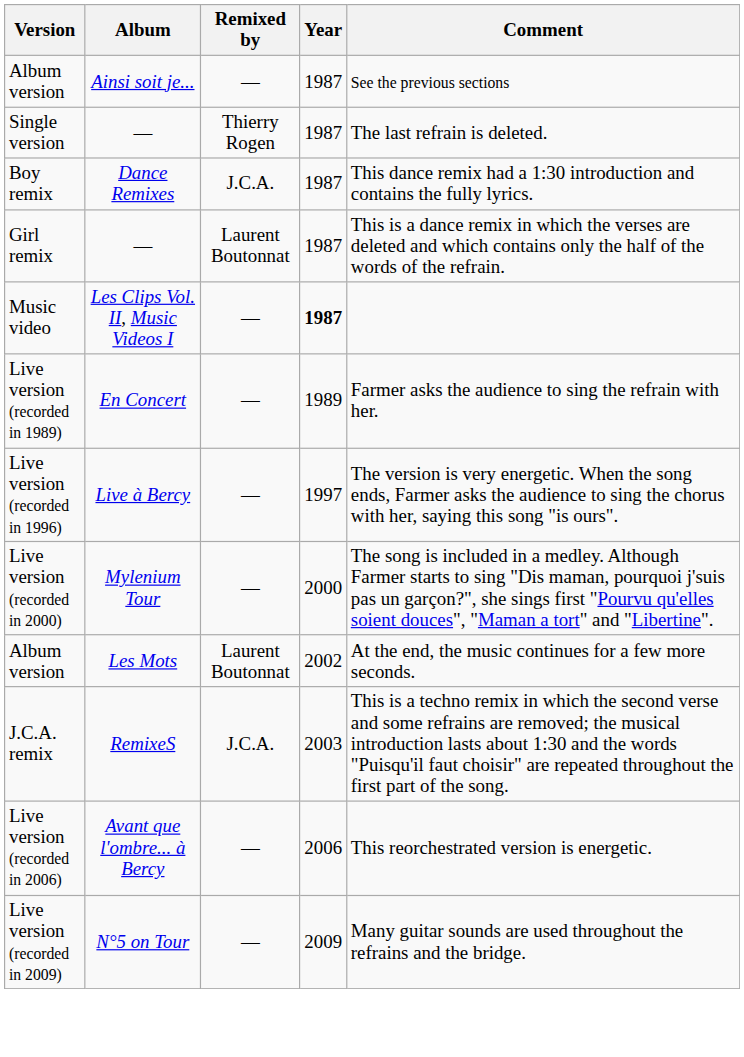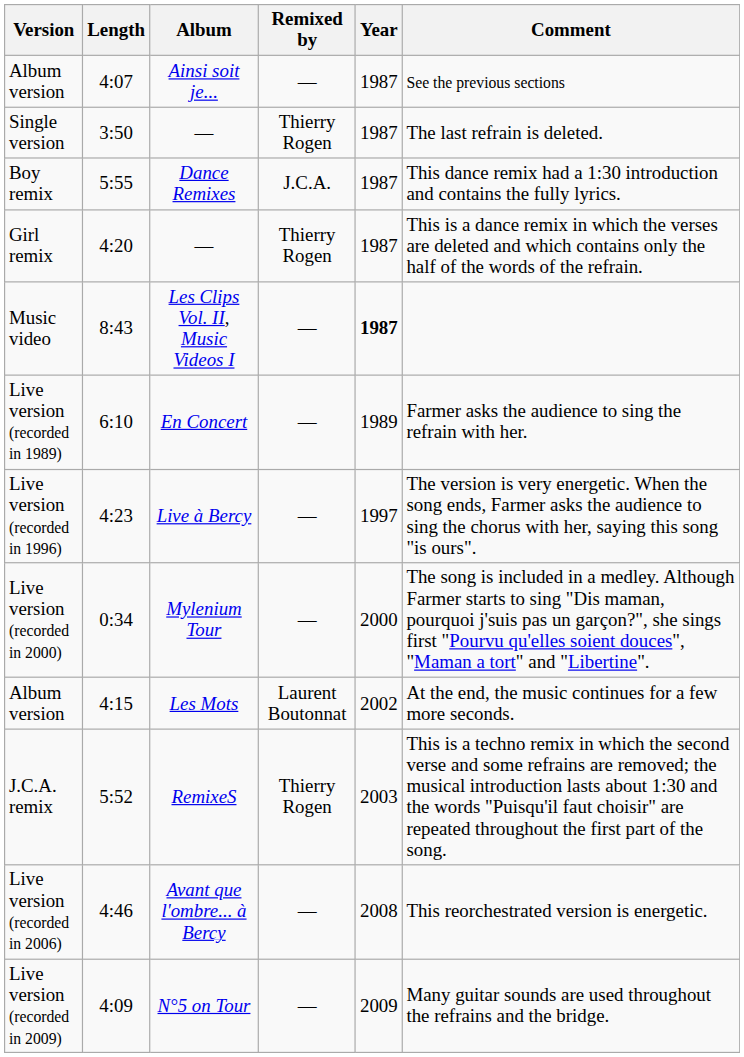 <table class="wikitable sortable" style="width:100%;">
 <tr>
 <th>Version</th>
+<th>Length</th>
 <th>Album</th>
 <th>Remixed by</th>
 <th>Year</th>
 <th>Comment</th>
 </tr>
 <tr>
 <td>Album version</td>
+<td style="text-align:center;">4:07</td>
 <td style="text-align:center;"><em><a href='#'>Ainsi soit je...</a></em></td>
 <td style="text-align:center;">—</td>
 <td style="text-align:center;">1987</td>
 <td><small>See the previous sections</small></td>
 </tr>
 <tr>
 <td>Single version</td>
+<td style="text-align:center;">3:50</td>
 <td style="text-align:center;">—</td>
 <td style="text-align:center;">Thierry Rogen</td>
 <td style="text-align:center;">1987</td>
 <td>The last refrain is deleted.</td>
 </tr>
 <tr>
 <td>Boy remix</td>
+<td style="text-align:center;">5:55</td>
 <td style="text-align:center;"><em><a href='#'>Dance Remixes</a></em></td>
 <td style="text-align:center;">J.C.A.</td>
 <td style="text-align:center;">1987</td>
 <td>This dance remix had a 1:30 introduction and contains the fully lyrics.</td>
 </tr>
 <tr>
 <td>Girl remix</td>
+<td style="text-align:center;">4:20</td>
 <td style="text-align:center;">—</td>
-<td style="text-align:center;">Laurent Boutonnat</td>
+<td style="text-align:center;">Thierry Rogen</td>
 <td style="text-align:center;">1987</td>
 <td>This is a dance remix in which the verses are deleted and which contains only the half of the words of the refrain.</td>
 </tr>
 <tr>
 <td>Music video</td>
+<td style="text-align:center;">8:43</td>
 <td style="text-align:center;"><em><a href='#'>Les Clips Vol. II</a></em>, <em><a href='#'>Music Videos I</a></em></td>
 <td style="text-align:center;">—</td>
 <td style="text-align:center;"><strong>1987</strong></td>
 <td></td>
 </tr>
 <tr>
 <td>Live version <br> <small>(recorded in 1989)</small></td>
+<td style="text-align:center;">6:10</td>
 <td style="text-align:center;"><em><a href='#'>En Concert</a></em></td>
 <td style="text-align:center;">—</td>
 <td style="text-align:center;">1989</td>
 <td>Farmer asks the audience to sing the refrain with her.</td>
 </tr>
 <tr>
 <td>Live version <br> <small>(recorded in 1996)</small></td>
+<td style="text-align:center;">4:23</td>
 <td style="text-align:center;"><em><a href='#'>Live à Bercy</a></em></td>
 <td style="text-align:center;">—</td>
 <td style="text-align:center;">1997</td>
 <td>The version is very energetic. When the song ends, Farmer asks the audience to sing the chorus with her, saying this song "is ours".</td>
 </tr>
 <tr>
 <td>Live version <br> <small>(recorded in 2000)</small></td>
+<td style="text-align:center;">0:34</td>
 <td style="text-align:center;"><em><a href='#'>Mylenium Tour</a></em></td>
 <td style="text-align:center;">—</td>
 <td style="text-align:center;">2000</td>
 <td>The song is included in a medley. Although Farmer starts to sing "Dis maman, pourquoi j'suis pas un garçon?", she sings first "<a href='#'>Pourvu qu'elles soient douces</a>", "<a href='#'>Maman a tort</a>" and "<a href='#'>Libertine</a>".</td>
 </tr>
 <tr>
 <td>Album version</td>
+<td style="text-align:center;">4:15</td>
 <td style="text-align:center;"><em><a href='#'>Les Mots</a></em></td>
 <td style="text-align:center;">Laurent Boutonnat</td>
 <td style="text-align:center;">2002</td>
 <td>At the end, the music continues for a few more seconds.</td>
 </tr>
 <tr>
 <td>J.C.A. remix</td>
+<td style="text-align:center;">5:52</td>
 <td style="text-align:center;"><em><a href='#'>RemixeS</a></em></td>
-<td style="text-align:center;">J.C.A.</td>
+<td style="text-align:center;">Thierry Rogen</td>
 <td style="text-align:center;">2003</td>
 <td>This is a techno remix in which the second verse and some refrains are removed; the musical introduction lasts about 1:30 and the words "Puisqu'il faut choisir" are repeated throughout the first part of the song.</td>
 </tr>
 <tr>
 <td>Live version <br> <small>(recorded in 2006)</small></td>
+<td style="text-align:center;">4:46</td>
 <td style="text-align:center;"><em><a href='#'>Avant que l'ombre... à Bercy</a></em></td>
 <td style="text-align:center;">—</td>
-<td style="text-align:center;">2006</td>
+<td style="text-align:center;">2008</td>
 <td>This reorchestrated version is energetic.</td>
 </tr>
 <tr>
 <td>Live version <br><small>(recorded in 2009)</small></td>
+<td style="text-align:center;">4:09</td>
 <td style="text-align:center;"><em><a href='#'>N°5 on Tour</a></em></td>
 <td style="text-align:center;">—</td>
 <td style="text-align:center;">2009</td>
 <td>Many guitar sounds are used throughout the refrains and the bridge.</td>
 </tr>
 </table>
